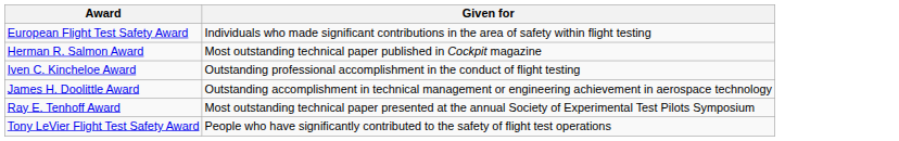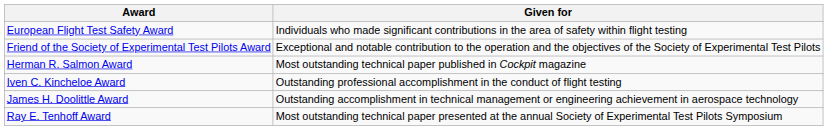 <table class="wikitable sortable">
 <tr>
 <th>Award</th>
 <th>Given for</th>
 </tr>
 <tr>
 <td><a href='#'>European Flight Test Safety Award</a></td>
 <td>Individuals who made significant contributions in the area of safety within flight testing</td>
+</tr>
+<tr>
+<td><a href='#'>Friend of the Society of Experimental Test Pilots Award</a></td>
+<td>Exceptional and notable contribution to the operation and the objectives of the Society of Experimental Test Pilots</td>
 </tr>
 <tr>
 <td><a href='#'>Herman R. Salmon Award</a></td>
 <td>Most outstanding technical paper published in <em>Cockpit</em> magazine</td>
 </tr>
 <tr>
 <td><a href='#'>Iven C. Kincheloe Award</a></td>
 <td>Outstanding professional accomplishment in the conduct of flight testing</td>
 </tr>
 <tr>
 <td><a href='#'>James H. Doolittle Award</a></td>
 <td>Outstanding accomplishment in technical management or engineering achievement in aerospace technology</td>
 </tr>
 <tr>
 <td><a href='#'>Ray E. Tenhoff Award</a></td>
 <td>Most outstanding technical paper presented at the annual Society of Experimental Test Pilots Symposium</td>
 </tr>
-<tr>
-<td><a href='#'>Tony LeVier Flight Test Safety Award</a></td>
-<td>People who have significantly contributed to the safety of flight test operations</td>
-</tr>
 </table>
